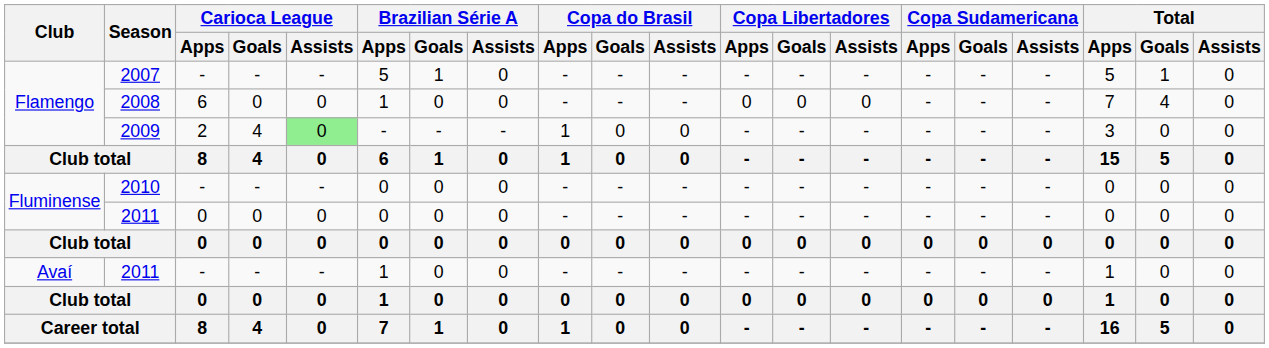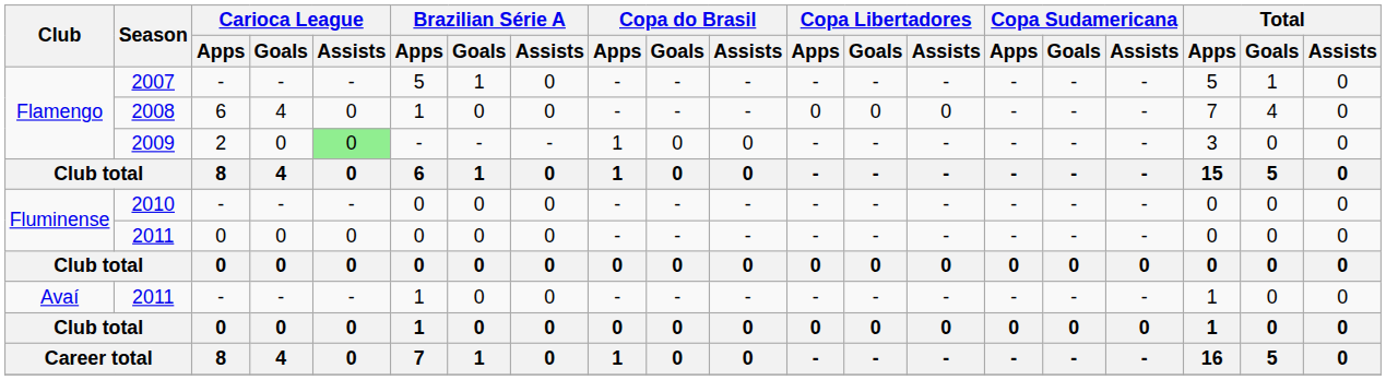 <table class="wikitable" style="text-align: center;">
 <tr>
 <th rowspan="2">Club</th>
 <th rowspan="2">Season</th>
 <th colspan="3"><a href='#'>Carioca League</a></th>
 <th colspan="3"><a href='#'>Brazilian Série A</a></th>
 <th colspan="3"><a href='#'>Copa do Brasil</a></th>
 <th colspan="3"><a href='#'>Copa Libertadores</a></th>
 <th colspan="3"><a href='#'>Copa Sudamericana</a></th>
 <th colspan="3">Total</th>
 </tr>
 <tr>
 <th>Apps</th>
 <th>Goals</th>
 <th>Assists</th>
 <th>Apps</th>
 <th>Goals</th>
 <th>Assists</th>
 <th>Apps</th>
 <th>Goals</th>
 <th>Assists</th>
 <th>Apps</th>
 <th>Goals</th>
 <th>Assists</th>
 <th>Apps</th>
 <th>Goals</th>
 <th>Assists</th>
 <th>Apps</th>
 <th>Goals</th>
 <th>Assists</th>
 </tr>
 <tr>
 <td rowspan="3" valign="center"><a href='#'>Flamengo</a></td>
 <td><a href='#'>2007</a></td>
 <td>-</td>
 <td>-</td>
 <td>-</td>
 <td>5</td>
 <td>1</td>
 <td>0</td>
 <td>-</td>
 <td>-</td>
 <td>-</td>
 <td>-</td>
 <td>-</td>
 <td>-</td>
 <td>-</td>
 <td>-</td>
 <td>-</td>
 <td>5</td>
 <td>1</td>
 <td>0</td>
 </tr>
 <tr>
 <td><a href='#'>2008</a></td>
 <td>6</td>
-<td>0</td>
+<td>4</td>
 <td>0</td>
 <td>1</td>
 <td>0</td>
 <td>0</td>
 <td>-</td>
 <td>-</td>
 <td>-</td>
 <td>0</td>
 <td>0</td>
 <td>0</td>
 <td>-</td>
 <td>-</td>
 <td>-</td>
 <td>7</td>
 <td>4</td>
 <td>0</td>
 </tr>
 <tr>
 <td><a href='#'>2009</a></td>
 <td>2</td>
-<td>4</td>
+<td>0</td>
 <td style="background: lightgreen;">0</td>
 <td>-</td>
 <td>-</td>
 <td>-</td>
 <td>1</td>
 <td>0</td>
 <td>0</td>
 <td>-</td>
 <td>-</td>
 <td>-</td>
 <td>-</td>
 <td>-</td>
 <td>-</td>
 <td>3</td>
 <td>0</td>
 <td>0</td>
 </tr>
 <tr>
 <th colspan="2"><strong>Club total</strong></th>
 <th>8</th>
 <th>4</th>
 <th>0</th>
 <th>6</th>
 <th>1</th>
 <th>0</th>
 <th>1</th>
 <th>0</th>
 <th>0</th>
 <th>-</th>
 <th>-</th>
 <th>-</th>
 <th>-</th>
 <th>-</th>
 <th>-</th>
 <th>15</th>
 <th>5</th>
 <th>0</th>
 </tr>
 <tr>
 <td rowspan="2" valign="center"><a href='#'>Fluminense</a></td>
 <td><a href='#'>2010</a></td>
 <td>-</td>
 <td>-</td>
 <td>-</td>
 <td>0</td>
 <td>0</td>
 <td>0</td>
 <td>-</td>
 <td>-</td>
 <td>-</td>
 <td>-</td>
 <td>-</td>
 <td>-</td>
 <td>-</td>
 <td>-</td>
 <td>-</td>
 <td>0</td>
 <td>0</td>
 <td>0</td>
 </tr>
 <tr>
 <td><a href='#'>2011</a></td>
 <td>0</td>
 <td>0</td>
 <td>0</td>
 <td>0</td>
 <td>0</td>
 <td>0</td>
 <td>-</td>
 <td>-</td>
 <td>-</td>
 <td>-</td>
 <td>-</td>
 <td>-</td>
 <td>-</td>
 <td>-</td>
 <td>-</td>
 <td>0</td>
 <td>0</td>
 <td>0</td>
 </tr>
 <tr>
 <th colspan="2"><strong>Club total</strong></th>
 <th>0</th>
 <th>0</th>
 <th>0</th>
 <th>0</th>
 <th>0</th>
 <th>0</th>
 <th>0</th>
 <th>0</th>
 <th>0</th>
 <th>0</th>
 <th>0</th>
 <th>0</th>
 <th>0</th>
 <th>0</th>
 <th>0</th>
 <th>0</th>
 <th>0</th>
 <th>0</th>
 </tr>
 <tr>
 <td rowspan="1" valign="center"><a href='#'>Avaí</a></td>
 <td><a href='#'>2011</a></td>
 <td>-</td>
 <td>-</td>
 <td>-</td>
 <td>1</td>
 <td>0</td>
 <td>0</td>
 <td>-</td>
 <td>-</td>
 <td>-</td>
 <td>-</td>
 <td>-</td>
 <td>-</td>
 <td>-</td>
 <td>-</td>
 <td>-</td>
 <td>1</td>
 <td>0</td>
 <td>0</td>
 </tr>
 <tr>
 <th colspan="2"><strong>Club total</strong></th>
 <th>0</th>
 <th>0</th>
 <th>0</th>
 <th>1</th>
 <th>0</th>
 <th>0</th>
 <th>0</th>
 <th>0</th>
 <th>0</th>
 <th>0</th>
 <th>0</th>
 <th>0</th>
 <th>0</th>
 <th>0</th>
 <th>0</th>
 <th>1</th>
 <th>0</th>
 <th>0</th>
 </tr>
 <tr>
 <th colspan="2"><strong>Career total</strong></th>
 <th>8</th>
 <th>4</th>
 <th>0</th>
 <th>7</th>
 <th>1</th>
 <th>0</th>
 <th>1</th>
 <th>0</th>
 <th>0</th>
 <th>-</th>
 <th>-</th>
 <th>-</th>
 <th>-</th>
 <th>-</th>
 <th>-</th>
 <th>16</th>
 <th>5</th>
 <th>0</th>
 </tr>
 <tr>
 </tr>
 </table>
